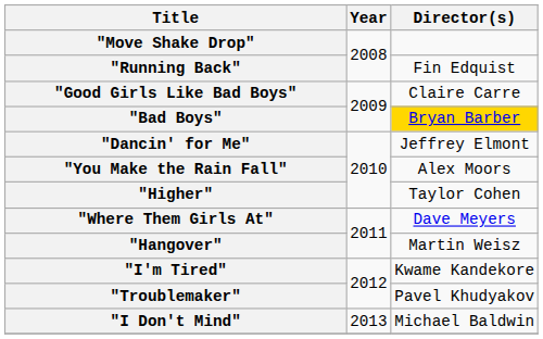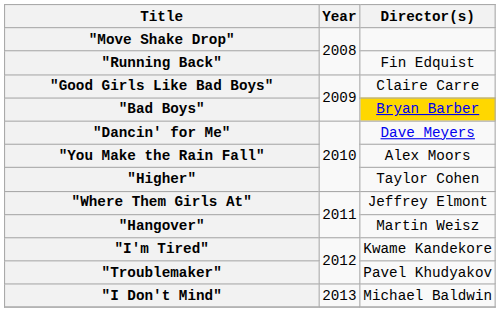 <table class="wikitable plainrowheaders" style="text-align:center;">
 <tr>
 <th scope="col" style="width:21.5em;">Title</th>
 <th scope="col">Year</th>
 <th scope="col">Director(s)</th>
 </tr>
 <tr>
 <th scope="row">"Move Shake Drop"<br></th>
 <td rowspan="2">2008</td>
 <td></td>
 </tr>
 <tr>
 <th scope="row">"Running Back"<br></th>
 <td>Fin Edquist</td>
 </tr>
 <tr>
 <th scope="row">"Good Girls Like Bad Boys"<br></th>
 <td rowspan="2">2009</td>
 <td>Claire Carre</td>
 </tr>
 <tr>
 <th scope="row">"Bad Boys"<br></th>
 <td style="background: gold;"><a href='#'>Bryan Barber</a></td>
 </tr>
 <tr>
 <th scope="row">"Dancin' for Me"<br></th>
 <td rowspan="3">2010</td>
-<td>Jeffrey Elmont</td>
+<td><a href='#'>Dave Meyers</a></td>
 </tr>
 <tr>
 <th scope="row">"You Make the Rain Fall"<br></th>
 <td>Alex Moors</td>
 </tr>
 <tr>
 <th scope="row">"Higher"<br></th>
 <td>Taylor Cohen</td>
 </tr>
 <tr>
 <th scope="row">"Where Them Girls At"<br></th>
 <td rowspan="2">2011</td>
-<td><a href='#'>Dave Meyers</a></td>
+<td>Jeffrey Elmont</td>
 </tr>
 <tr>
 <th scope="row">"Hangover"<br></th>
 <td>Martin Weisz</td>
 </tr>
 <tr>
 <th scope="row">"I'm Tired"<br></th>
 <td rowspan="2">2012</td>
 <td>Kwame Kandekore</td>
 </tr>
 <tr>
 <th scope="row">"Troublemaker"<br></th>
 <td>Pavel Khudyakov</td>
 </tr>
 <tr>
 <th scope="row">"I Don't Mind"<br></th>
 <td>2013</td>
 <td>Michael Baldwin</td>
 </tr>
 <tr>
 </tr>
 </table>
